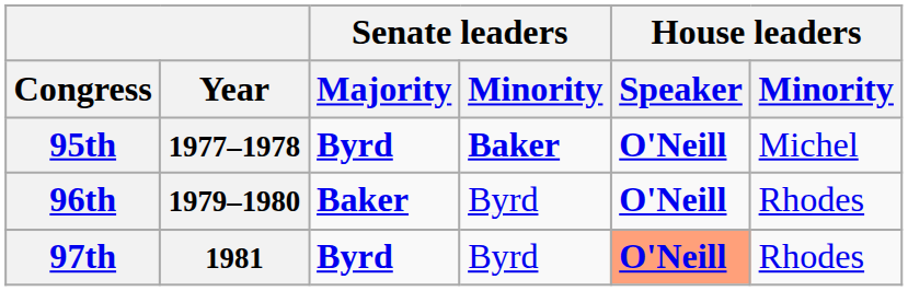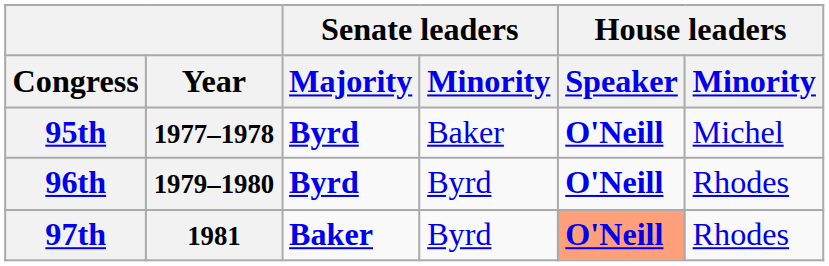 <table class="wikitable" style="margin-left:1em">
 <tr>
 <th colspan=2></th>
 <th colspan=2>Senate leaders</th>
 <th colspan=2>House leaders</th>
 </tr>
 <tr>
 <th>Congress</th>
 <th>Year</th>
 <th><a href='#'>Majority</a></th>
 <th><a href='#'>Minority</a></th>
 <th><a href='#'>Speaker</a></th>
 <th><a href='#'>Minority</a></th>
 </tr>
 <tr>
 <th><a href='#'>95th</a></th>
 <th><small>1977–1978</small></th>
 <td><strong><a href='#'>Byrd</a></strong></td>
-<td><strong><a href='#'>Baker</a></strong></td>
+<td><a href='#'>Baker</a></td>
 <td><strong><a href='#'>O'Neill</a></strong></td>
 <td><a href='#'>Michel</a></td>
 </tr>
 <tr>
 <th><a href='#'>96th</a></th>
 <th><small>1979–1980</small></th>
-<td><strong><a href='#'>Baker</a></strong></td>
+<td><strong><a href='#'>Byrd</a></strong></td>
 <td><a href='#'>Byrd</a></td>
 <td><strong><a href='#'>O'Neill</a></strong></td>
 <td><a href='#'>Rhodes</a></td>
 </tr>
 <tr>
 <th><a href='#'>97th</a></th>
 <th><small>1981</small></th>
-<td><strong><a href='#'>Byrd</a></strong></td>
+<td><strong><a href='#'>Baker</a></strong></td>
 <td><a href='#'>Byrd</a></td>
 <td style="background: lightsalmon;"><strong><a href='#'>O'Neill</a></strong></td>
 <td><a href='#'>Rhodes</a></td>
 </tr>
 </table>
